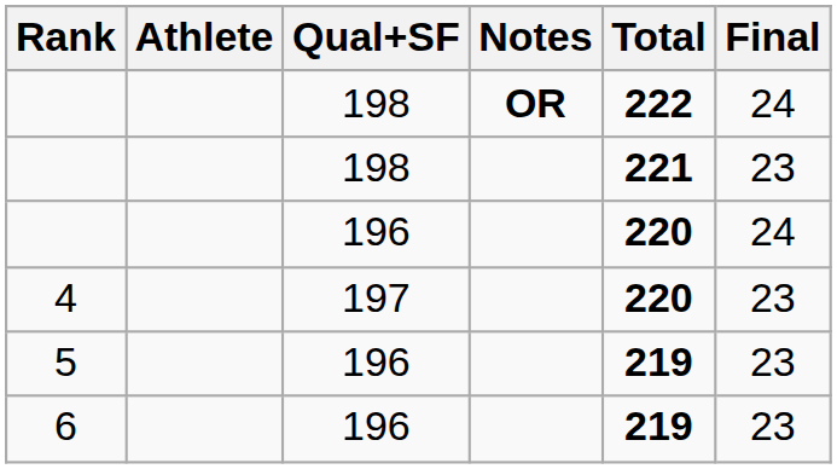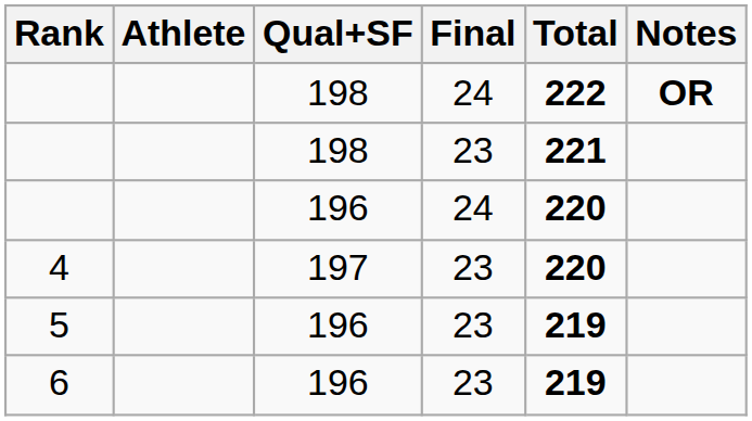 <table class="wikitable sortable" style="text-align: center">
 <tr>
 <th>Rank</th>
 <th>Athlete</th>
 <th>Qual+SF</th>
+<th>Final</th>
+<th>Total</th>
 <th>Notes</th>
-<th>Total</th>
-<th>Final</th>
 </tr>
 <tr>
 <td></td>
 <td align=left></td>
 <td>198</td>
+<td>24</td>
+<td><strong>222</strong></td>
 <td><strong>OR</strong></td>
-<td><strong>222</strong></td>
-<td>24</td>
 </tr>
 <tr>
 <td></td>
 <td align=left></td>
 <td>198</td>
+<td>23</td>
+<td><strong>221</strong></td>
 <td></td>
-<td><strong>221</strong></td>
-<td>23</td>
 </tr>
 <tr>
 <td></td>
 <td align=left></td>
 <td>196</td>
+<td>24</td>
+<td><strong>220</strong></td>
 <td></td>
-<td><strong>220</strong></td>
-<td>24</td>
 </tr>
 <tr>
 <td>4</td>
 <td align=left></td>
 <td>197</td>
+<td>23</td>
+<td><strong>220</strong></td>
 <td></td>
-<td><strong>220</strong></td>
-<td>23</td>
 </tr>
 <tr>
 <td>5</td>
 <td align=left></td>
 <td>196</td>
+<td>23</td>
+<td><strong>219</strong></td>
 <td></td>
-<td><strong>219</strong></td>
-<td>23</td>
 </tr>
 <tr>
 <td>6</td>
 <td align=left></td>
 <td>196</td>
+<td>23</td>
+<td><strong>219</strong></td>
 <td></td>
-<td><strong>219</strong></td>
-<td>23</td>
 </tr>
 </table>
